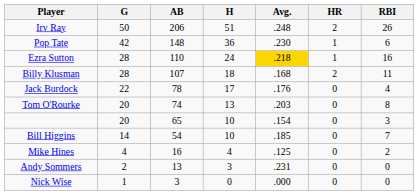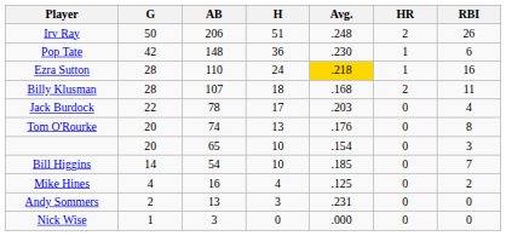 <table class="wikitable sortable">
 <tr>
 <th bgcolor="#DDDDFF" width="16%">Player</th>
 <th bgcolor="#DDDDFF" width="9%">G</th>
 <th bgcolor="#DDDDFF" width="9%">AB</th>
 <th bgcolor="#DDDDFF" width="9%">H</th>
 <th bgcolor="#DDDDFF" width="9%">Avg.</th>
 <th bgcolor="#DDDDFF" width="9%">HR</th>
 <th bgcolor="#DDDDFF" width="9%">RBI</th>
 </tr>
 <tr align="center">
 <td><a href='#'>Irv Ray</a></td>
 <td>50</td>
 <td>206</td>
 <td>51</td>
 <td>.248</td>
 <td>2</td>
 <td>26</td>
 </tr>
 <tr align="center">
 <td><a href='#'>Pop Tate</a></td>
 <td>42</td>
 <td>148</td>
 <td>36</td>
 <td>.230</td>
 <td>1</td>
 <td>6</td>
 </tr>
 <tr align="center">
 <td><a href='#'>Ezra Sutton</a></td>
 <td>28</td>
 <td>110</td>
 <td>24</td>
 <td style="background: gold;">.218</td>
 <td>1</td>
 <td>16</td>
 </tr>
 <tr align="center">
 <td><a href='#'>Billy Klusman</a></td>
 <td>28</td>
 <td>107</td>
 <td>18</td>
 <td>.168</td>
 <td>2</td>
 <td>11</td>
 </tr>
 <tr align="center">
 <td><a href='#'>Jack Burdock</a></td>
 <td>22</td>
 <td>78</td>
 <td>17</td>
-<td>.176</td>
+<td>.203</td>
 <td>0</td>
 <td>4</td>
 </tr>
 <tr align="center">
 <td><a href='#'>Tom O'Rourke</a></td>
 <td>20</td>
 <td>74</td>
 <td>13</td>
-<td>.203</td>
+<td>.176</td>
 <td>0</td>
 <td>8</td>
 </tr>
 <tr align="center">
 <td></td>
 <td>20</td>
 <td>65</td>
 <td>10</td>
 <td>.154</td>
 <td>0</td>
 <td>3</td>
 </tr>
 <tr align="center">
 <td><a href='#'>Bill Higgins</a></td>
 <td>14</td>
 <td>54</td>
 <td>10</td>
 <td>.185</td>
 <td>0</td>
 <td>7</td>
 </tr>
 <tr align="center">
 <td><a href='#'>Mike Hines</a></td>
 <td>4</td>
 <td>16</td>
 <td>4</td>
 <td>.125</td>
 <td>0</td>
 <td>2</td>
 </tr>
 <tr align="center">
 <td><a href='#'>Andy Sommers</a></td>
 <td>2</td>
 <td>13</td>
 <td>3</td>
 <td>.231</td>
 <td>0</td>
 <td>0</td>
 </tr>
 <tr align="center">
 <td><a href='#'>Nick Wise</a></td>
 <td>1</td>
 <td>3</td>
 <td>0</td>
 <td>.000</td>
 <td>0</td>
 <td>0</td>
 </tr>
 </table>
